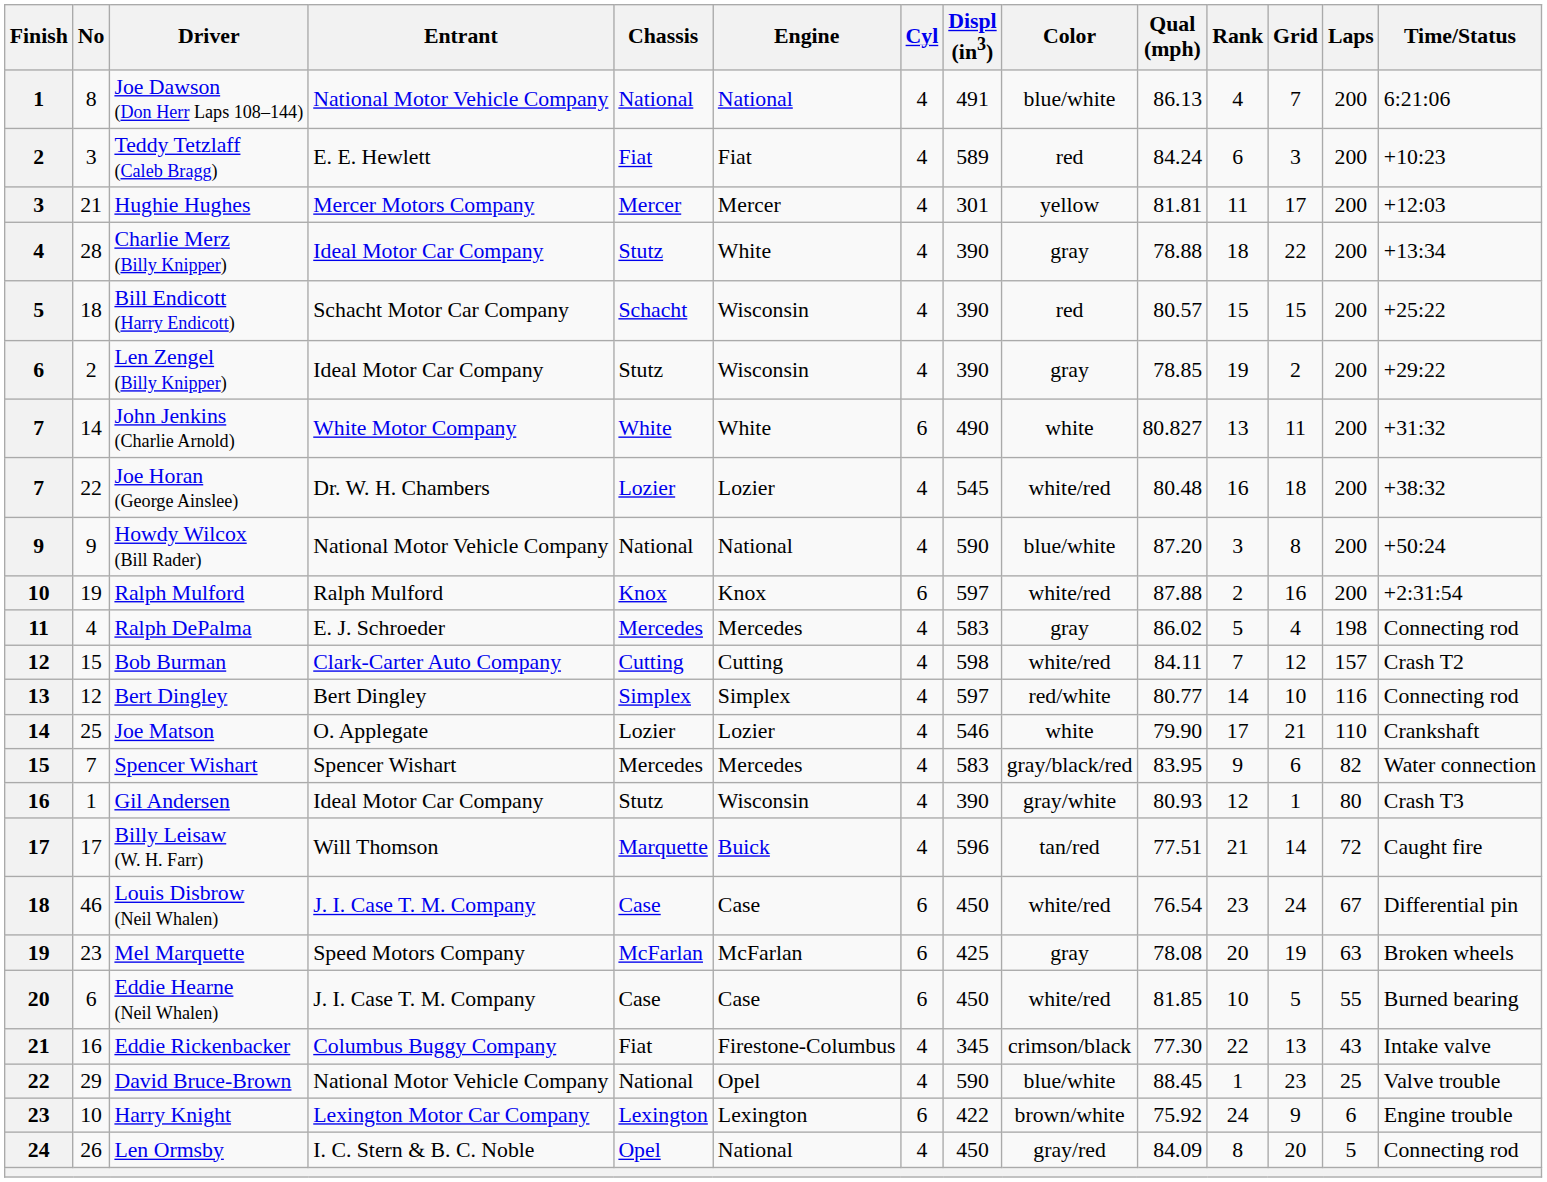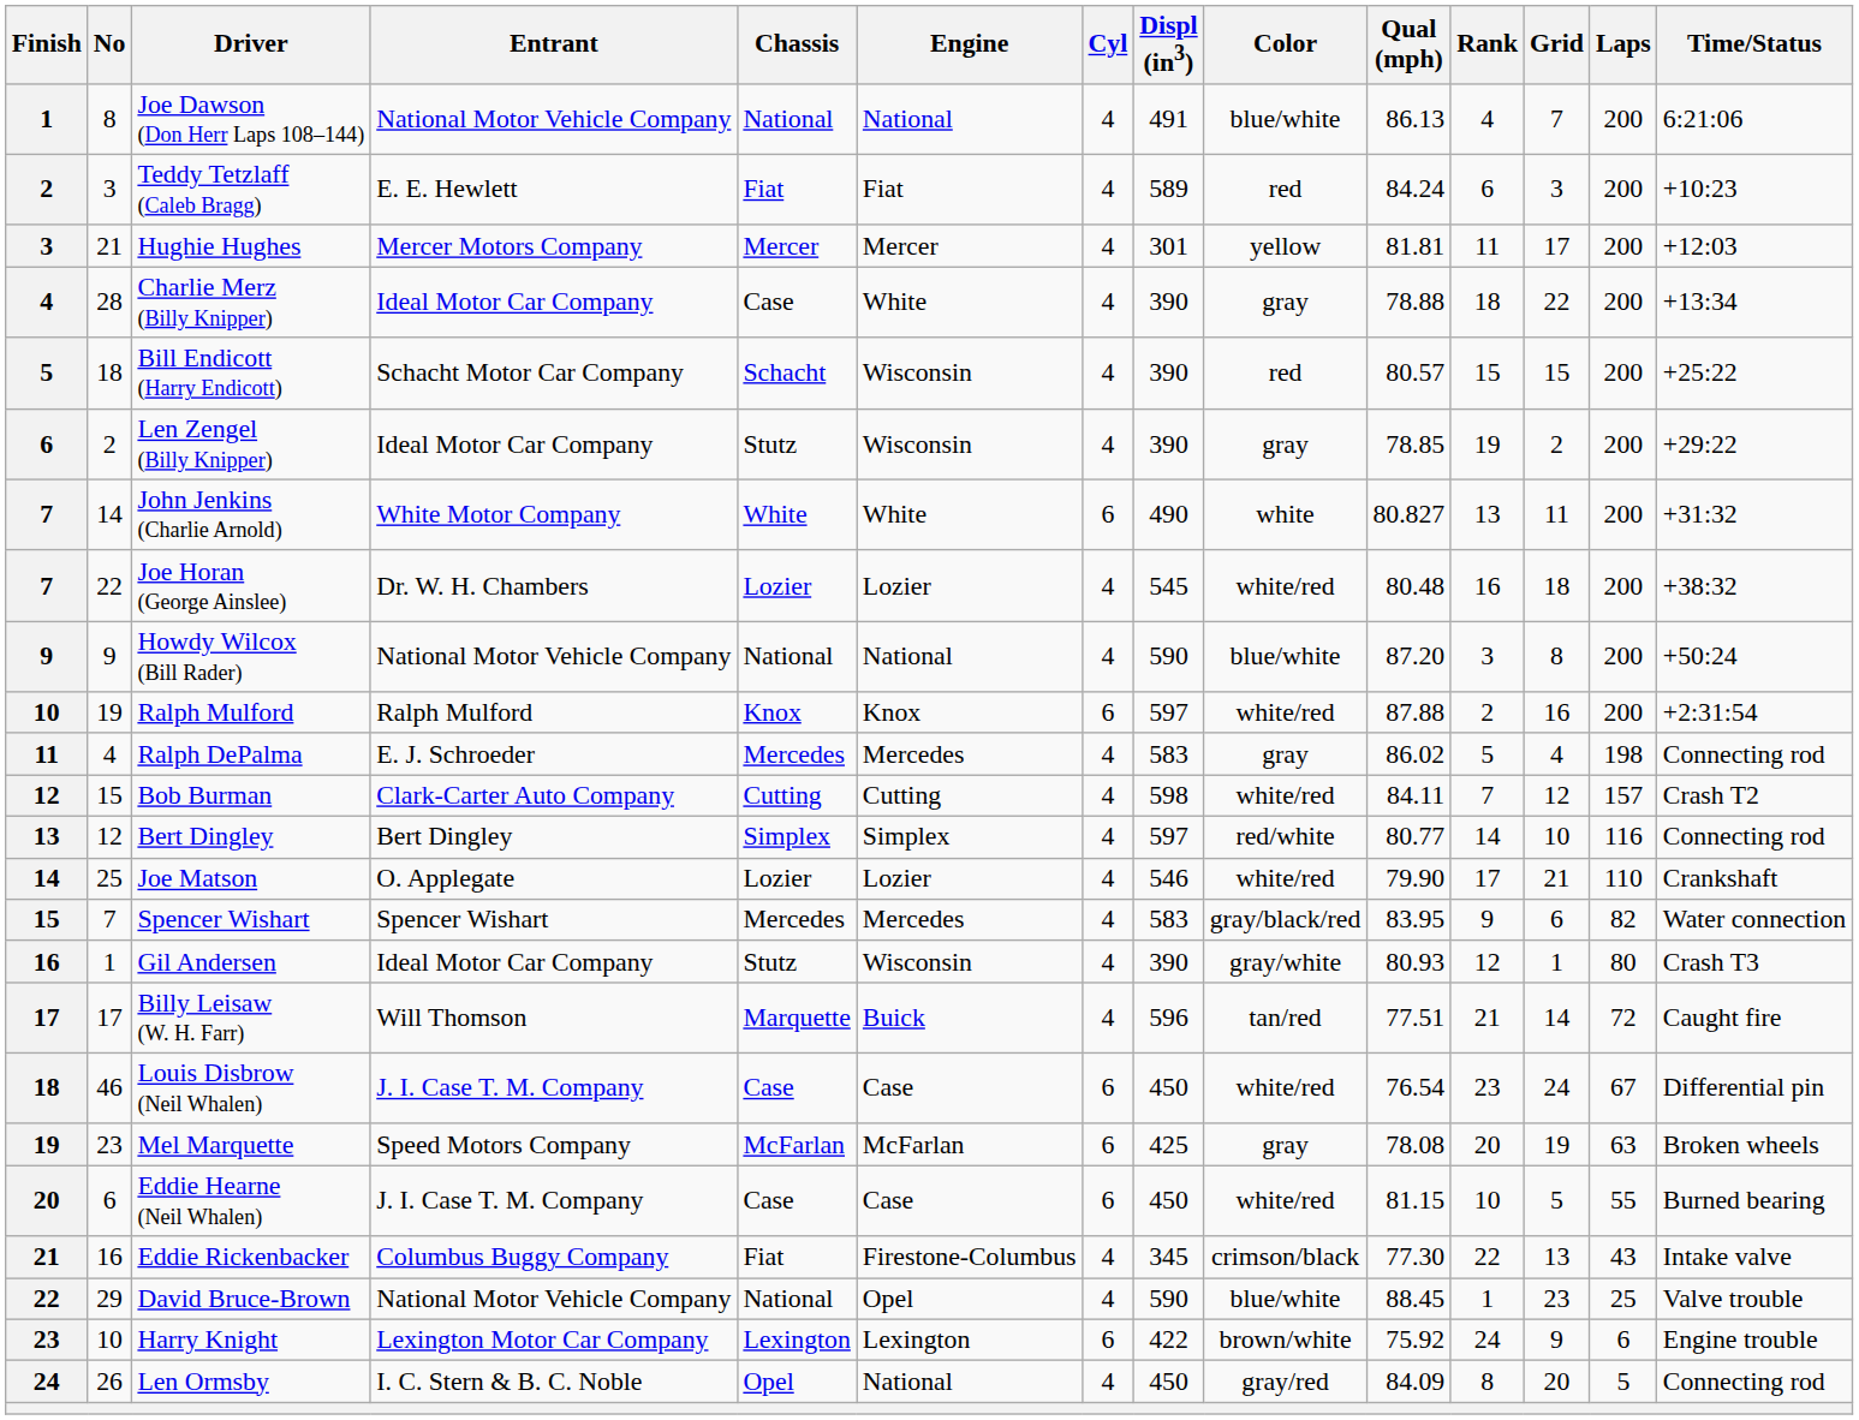 <table class="wikitable">
 <tr>
 <th>Finish</th>
 <th>No</th>
 <th>Driver</th>
 <th>Entrant</th>
 <th>Chassis</th>
 <th>Engine</th>
 <th><a href='#'>Cyl</a></th>
 <th><a href='#'>Displ</a><br>(in<sup>3</sup>)</th>
 <th>Color</th>
 <th>Qual<br>(mph)</th>
 <th>Rank</th>
 <th>Grid</th>
 <th>Laps</th>
 <th>Time/Status</th>
 </tr>
 <tr>
 <th>1</th>
 <td align=center>8</td>
 <td> <a href='#'>Joe Dawson</a><br><small>(<a href='#'>Don Herr</a> Laps 108–144)</small></td>
 <td><a href='#'>National Motor Vehicle Company</a></td>
 <td><a href='#'>National</a></td>
 <td><a href='#'>National</a></td>
 <td align=center>4</td>
 <td align=center>491</td>
 <td align=center>blue/white</td>
 <td align=right>86.13</td>
 <td align=center>4</td>
 <td align=center>7</td>
 <td align=center>200</td>
 <td>6:21:06</td>
 </tr>
 <tr>
 <th>2</th>
 <td align=center>3</td>
 <td> <a href='#'>Teddy Tetzlaff</a><br><small>(<a href='#'>Caleb Bragg</a>)</small></td>
 <td>E. E. Hewlett</td>
 <td><a href='#'>Fiat</a></td>
 <td>Fiat</td>
 <td align=center>4</td>
 <td align=center>589</td>
 <td align=center>red</td>
 <td align=right>84.24</td>
 <td align=center>6</td>
 <td align=center>3</td>
 <td align=center>200</td>
 <td>+10:23</td>
 </tr>
 <tr>
 <th>3</th>
 <td align=center>21</td>
 <td> <a href='#'>Hughie Hughes</a></td>
 <td><a href='#'>Mercer Motors Company</a></td>
 <td><a href='#'>Mercer</a></td>
 <td>Mercer</td>
 <td align=center>4</td>
 <td align=center>301</td>
 <td align=center>yellow</td>
 <td align=right>81.81</td>
 <td align=center>11</td>
 <td align=center>17</td>
 <td align=center>200</td>
 <td>+12:03</td>
 </tr>
 <tr>
 <th>4</th>
 <td align=center>28</td>
 <td> <a href='#'>Charlie Merz</a><br><small>(<a href='#'>Billy Knipper</a>)</small></td>
 <td><a href='#'>Ideal Motor Car Company</a></td>
-<td><a href='#'>Stutz</a></td>
+<td>Case</td>
 <td>White</td>
 <td align=center>4</td>
 <td align=center>390</td>
 <td align=center>gray</td>
 <td align=right>78.88</td>
 <td align=center>18</td>
 <td align=center>22</td>
 <td align=center>200</td>
 <td>+13:34</td>
 </tr>
 <tr>
 <th>5</th>
 <td align=center>18</td>
 <td> <a href='#'>Bill Endicott</a><br><small>(<a href='#'>Harry Endicott</a>)</small></td>
 <td>Schacht Motor Car Company</td>
 <td><a href='#'>Schacht</a></td>
 <td>Wisconsin</td>
 <td align=center>4</td>
 <td align=center>390</td>
 <td align=center>red</td>
 <td align=right>80.57</td>
 <td align=center>15</td>
 <td align=center>15</td>
 <td align=center>200</td>
 <td>+25:22</td>
 </tr>
 <tr>
 <th>6</th>
 <td align=center>2</td>
 <td> <a href='#'>Len Zengel</a> <strong></strong><br><small>(<a href='#'>Billy Knipper</a>)</small></td>
 <td>Ideal Motor Car Company</td>
 <td>Stutz</td>
 <td>Wisconsin</td>
 <td align=center>4</td>
 <td align=center>390</td>
 <td align=center>gray</td>
 <td align=right>78.85</td>
 <td align=center>19</td>
 <td align=center>2</td>
 <td align=center>200</td>
 <td>+29:22</td>
 </tr>
 <tr>
 <th>7</th>
 <td align=center>14</td>
 <td> <a href='#'>John Jenkins</a> <strong></strong><br><small>(Charlie Arnold)</small></td>
 <td><a href='#'>White Motor Company</a></td>
 <td><a href='#'>White</a></td>
 <td>White</td>
 <td align=center>6</td>
 <td align=center>490</td>
 <td align=center>white</td>
 <td align=right>80.827</td>
 <td align=center>13</td>
 <td align=center>11</td>
 <td align=center>200</td>
 <td>+31:32</td>
 </tr>
 <tr>
 <th>7</th>
 <td align=center>22</td>
 <td> <a href='#'>Joe Horan</a> <strong></strong><br><small>(George Ainslee)</small></td>
 <td>Dr. W. H. Chambers</td>
 <td><a href='#'>Lozier</a></td>
 <td>Lozier</td>
 <td align=center>4</td>
 <td align=center>545</td>
 <td align=center>white/red</td>
 <td align=right>80.48</td>
 <td align=center>16</td>
 <td align=center>18</td>
 <td align=center>200</td>
 <td>+38:32</td>
 </tr>
 <tr>
 <th>9</th>
 <td align=center>9</td>
 <td> <a href='#'>Howdy Wilcox</a><br><small>(Bill Rader)</small></td>
 <td>National Motor Vehicle Company</td>
 <td>National</td>
 <td>National</td>
 <td align=center>4</td>
 <td align=center>590</td>
 <td align=center>blue/white</td>
 <td align=right>87.20</td>
 <td align=center>3</td>
 <td align=center>8</td>
 <td align=center>200</td>
 <td>+50:24</td>
 </tr>
 <tr>
 <th>10</th>
 <td align=center>19</td>
 <td> <a href='#'>Ralph Mulford</a></td>
 <td>Ralph Mulford</td>
 <td><a href='#'>Knox</a></td>
 <td>Knox</td>
 <td align=center>6</td>
 <td align=center>597</td>
 <td align=center>white/red</td>
 <td align=right>87.88</td>
 <td align=center>2</td>
 <td align=center>16</td>
 <td align=center>200</td>
 <td>+2:31:54</td>
 </tr>
 <tr>
 <th>11</th>
 <td align=center>4</td>
 <td> <a href='#'>Ralph DePalma</a></td>
 <td>E. J. Schroeder</td>
 <td><a href='#'>Mercedes</a></td>
 <td>Mercedes</td>
 <td align=center>4</td>
 <td align=center>583</td>
 <td align=center>gray</td>
 <td align=right>86.02</td>
 <td align=center>5</td>
 <td align=center>4</td>
 <td align=center>198</td>
 <td>Connecting rod</td>
 </tr>
 <tr>
 <th>12</th>
 <td align=center>15</td>
 <td> <a href='#'>Bob Burman</a></td>
 <td><a href='#'>Clark-Carter Auto Company</a></td>
 <td><a href='#'>Cutting</a></td>
 <td>Cutting</td>
 <td align=center>4</td>
 <td align=center>598</td>
 <td align=center>white/red</td>
 <td align=right>84.11</td>
 <td align=center>7</td>
 <td align=center>12</td>
 <td align=center>157</td>
 <td>Crash T2</td>
 </tr>
 <tr>
 <th>13</th>
 <td align=center>12</td>
 <td> <a href='#'>Bert Dingley</a> <strong></strong></td>
 <td>Bert Dingley</td>
 <td><a href='#'>Simplex</a></td>
 <td>Simplex</td>
 <td align=center>4</td>
 <td align=center>597</td>
 <td align=center>red/white</td>
 <td align=right>80.77</td>
 <td align=center>14</td>
 <td align=center>10</td>
 <td align=center>116</td>
 <td>Connecting rod</td>
 </tr>
 <tr>
 <th>14</th>
 <td align=center>25</td>
 <td> <a href='#'>Joe Matson</a> <strong></strong></td>
 <td>O. Applegate</td>
 <td>Lozier</td>
 <td>Lozier</td>
 <td align=center>4</td>
 <td align=center>546</td>
-<td align=center>white</td>
+<td align=center>white/red</td>
 <td align=right>79.90</td>
 <td align=center>17</td>
 <td align=center>21</td>
 <td align=center>110</td>
 <td>Crankshaft</td>
 </tr>
 <tr>
 <th>15</th>
 <td align=center>7</td>
 <td> <a href='#'>Spencer Wishart</a></td>
 <td>Spencer Wishart</td>
 <td>Mercedes</td>
 <td>Mercedes</td>
 <td align=center>4</td>
 <td align=center>583</td>
 <td align=center>gray/black/red</td>
 <td align=right>83.95</td>
 <td align=center>9</td>
 <td align=center>6</td>
 <td align=center>82</td>
 <td>Water connection</td>
 </tr>
 <tr>
 <th>16</th>
 <td align=center>1</td>
 <td> <a href='#'>Gil Andersen</a></td>
 <td>Ideal Motor Car Company</td>
 <td>Stutz</td>
 <td>Wisconsin</td>
 <td align=center>4</td>
 <td align=center>390</td>
 <td align=center>gray/white</td>
 <td align=right>80.93</td>
 <td align=center>12</td>
 <td align=center>1</td>
 <td align=center>80</td>
 <td>Crash T3</td>
 </tr>
 <tr>
 <th>17</th>
 <td align=center>17</td>
 <td> <a href='#'>Billy Leisaw</a> <strong></strong><br><small>(W. H. Farr)</small></td>
 <td>Will Thomson</td>
 <td><a href='#'>Marquette</a></td>
 <td><a href='#'>Buick</a></td>
 <td align=center>4</td>
 <td align=center>596</td>
 <td align=center>tan/red</td>
 <td align=right>77.51</td>
 <td align=center>21</td>
 <td align=center>14</td>
 <td align=center>72</td>
 <td>Caught fire</td>
 </tr>
 <tr>
 <th>18</th>
 <td align=center>46</td>
 <td> <a href='#'>Louis Disbrow</a><br><small>(Neil Whalen)</small></td>
 <td><a href='#'>J. I. Case T. M. Company</a></td>
 <td><a href='#'>Case</a></td>
 <td>Case</td>
 <td align=center>6</td>
 <td align=center>450</td>
 <td align=center>white/red</td>
 <td align=right>76.54</td>
 <td align=center>23</td>
 <td align=center>24</td>
 <td align=center>67</td>
 <td>Differential pin</td>
 </tr>
 <tr>
 <th>19</th>
 <td align=center>23</td>
 <td> <a href='#'>Mel Marquette</a></td>
 <td>Speed Motors Company</td>
 <td><a href='#'>McFarlan</a></td>
 <td>McFarlan</td>
 <td align=center>6</td>
 <td align=center>425</td>
 <td align=center>gray</td>
 <td align=right>78.08</td>
 <td align=center>20</td>
 <td align=center>19</td>
 <td align=center>63</td>
 <td>Broken wheels</td>
 </tr>
 <tr>
 <th>20</th>
 <td align=center>6</td>
 <td> <a href='#'>Eddie Hearne</a><br><small>(Neil Whalen)</small></td>
 <td>J. I. Case T. M. Company</td>
 <td>Case</td>
 <td>Case</td>
 <td align=center>6</td>
 <td align=center>450</td>
 <td align=center>white/red</td>
-<td align=right>81.85</td>
+<td align=right>81.15</td>
 <td align=center>10</td>
 <td align=center>5</td>
 <td align=center>55</td>
 <td>Burned bearing</td>
 </tr>
 <tr>
 <th>21</th>
 <td align=center>16</td>
 <td> <a href='#'>Eddie Rickenbacker</a> <strong></strong></td>
 <td><a href='#'>Columbus Buggy Company</a></td>
 <td>Fiat</td>
 <td>Firestone-Columbus</td>
 <td align=center>4</td>
 <td align=center>345</td>
 <td align=center>crimson/black</td>
 <td align=right>77.30</td>
 <td align=center>22</td>
 <td align=center>13</td>
 <td align=center>43</td>
 <td>Intake valve</td>
 </tr>
 <tr>
 <th>22</th>
 <td align=center>29</td>
 <td> <a href='#'>David Bruce-Brown</a></td>
 <td>National Motor Vehicle Company</td>
 <td>National</td>
 <td>Opel</td>
 <td align=center>4</td>
 <td align=center>590</td>
 <td align=center>blue/white</td>
 <td align=right>88.45</td>
 <td align=center>1</td>
 <td align=center>23</td>
 <td align=center>25</td>
 <td>Valve trouble</td>
 </tr>
 <tr>
 <th>23</th>
 <td align=center>10</td>
 <td> <a href='#'>Harry Knight</a></td>
 <td><a href='#'>Lexington Motor Car Company</a></td>
 <td><a href='#'>Lexington</a></td>
 <td>Lexington</td>
 <td align=center>6</td>
 <td align=center>422</td>
 <td align=center>brown/white</td>
 <td align=right>75.92</td>
 <td align=center>24</td>
 <td align=center>9</td>
 <td align=center>6</td>
 <td>Engine trouble</td>
 </tr>
 <tr>
 <th>24</th>
 <td align=center>26</td>
 <td> <a href='#'>Len Ormsby</a> <strong></strong></td>
 <td>I. C. Stern & B. C. Noble</td>
 <td><a href='#'>Opel</a></td>
 <td>National</td>
 <td align=center>4</td>
 <td align=center>450</td>
 <td align=center>gray/red</td>
 <td align=right>84.09</td>
 <td align=center>8</td>
 <td align=center>20</td>
 <td align=center>5</td>
 <td>Connecting rod</td>
 </tr>
 <tr>
 <th colspan="19"></th>
 </tr>
 </table>
